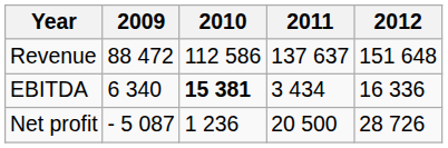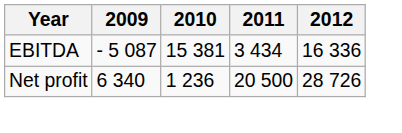 <table class="wikitable">
 <tr>
 <th>Year</th>
 <th>2009</th>
 <th>2010</th>
 <th>2011</th>
 <th>2012</th>
 </tr>
 <tr>
-<td>Revenue</td>
-<td>88 472</td>
-<td>112 586</td>
-<td>137 637</td>
-<td>151 648</td>
-</tr>
-<tr>
 <td>EBITDA</td>
-<td>6 340</td>
-<td><strong>15 381</strong></td>
+<td>-  5 087</td>
+<td>15 381</td>
 <td>3 434</td>
 <td>16 336</td>
 </tr>
 <tr>
 <td>Net profit</td>
-<td>-  5 087</td>
+<td>6 340</td>
 <td>1 236</td>
 <td>20 500</td>
 <td>28 726</td>
 </tr>
 </table>
